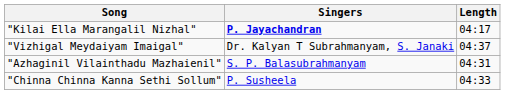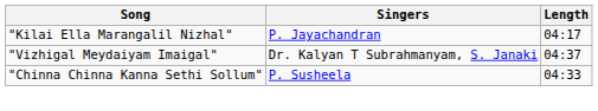 <table class="wikitable" style="font-size:95%;">
 <tr>
 <th>Song</th>
 <th>Singers</th>
 <th>Length</th>
 </tr>
 <tr>
 <td>"Kilai Ella Marangalil Nizhal"</td>
-<td><strong><a href='#'>P. Jayachandran</a></strong></td>
+<td><a href='#'>P. Jayachandran</a></td>
 <td>04:17</td>
 </tr>
 <tr>
 <td>"Vizhigal Meydaiyam Imaigal"</td>
 <td>Dr. Kalyan T Subrahmanyam, <a href='#'>S. Janaki</a></td>
 <td>04:37</td>
 </tr>
 <tr>
-<td>"Azhaginil Vilainthadu Mazhaienil"</td>
-<td><a href='#'>S. P. Balasubrahmanyam</a></td>
-<td>04:31</td>
-</tr>
-<tr>
 <td>"Chinna Chinna Kanna Sethi Sollum"</td>
 <td><a href='#'>P. Susheela</a></td>
 <td>04:33</td>
 </tr>
 </table>
